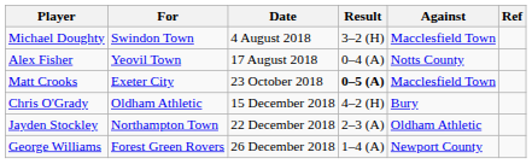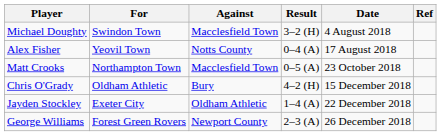 <table class="wikitable">
 <tr>
 <th>Player</th>
 <th>For</th>
+<th>Against</th>
+<th>Result</th>
 <th>Date</th>
-<th>Result</th>
-<th>Against</th>
 <th>Ref</th>
 </tr>
 <tr>
 <td> <a href='#'>Michael Doughty</a></td>
 <td><a href='#'>Swindon Town</a></td>
+<td><a href='#'>Macclesfield Town</a></td>
+<td>3–2 (H)</td>
 <td>4 August 2018</td>
-<td>3–2 (H)</td>
-<td><a href='#'>Macclesfield Town</a></td>
 <td></td>
 </tr>
 <tr>
 <td> <a href='#'>Alex Fisher</a></td>
 <td><a href='#'>Yeovil Town</a></td>
+<td><a href='#'>Notts County</a></td>
+<td>0–4 (A)</td>
 <td>17 August 2018</td>
-<td>0–4 (A)</td>
-<td><a href='#'>Notts County</a></td>
 <td></td>
 </tr>
 <tr>
 <td> <a href='#'>Matt Crooks</a></td>
-<td><a href='#'>Exeter City</a></td>
+<td><a href='#'>Northampton Town</a></td>
+<td><a href='#'>Macclesfield Town</a></td>
+<td>0–5 (A)</td>
 <td>23 October 2018</td>
-<td><strong>0–5 (A)</strong></td>
-<td><a href='#'>Macclesfield Town</a></td>
 <td></td>
 </tr>
 <tr>
 <td> <a href='#'>Chris O'Grady</a></td>
 <td><a href='#'>Oldham Athletic</a></td>
+<td><a href='#'>Bury</a></td>
+<td>4–2 (H)</td>
 <td>15 December 2018</td>
-<td>4–2 (H)</td>
-<td><a href='#'>Bury</a></td>
 <td></td>
 </tr>
 <tr>
 <td> <a href='#'>Jayden Stockley</a></td>
-<td><a href='#'>Northampton Town</a></td>
+<td><a href='#'>Exeter City</a></td>
+<td><a href='#'>Oldham Athletic</a></td>
+<td>1–4 (A)</td>
 <td>22 December 2018</td>
-<td>2–3 (A)</td>
-<td><a href='#'>Oldham Athletic</a></td>
 <td></td>
 </tr>
 <tr>
 <td> <a href='#'>George Williams</a></td>
 <td><a href='#'>Forest Green Rovers</a></td>
+<td><a href='#'>Newport County</a></td>
+<td>2–3 (A)</td>
 <td>26 December 2018</td>
-<td>1–4 (A)</td>
-<td><a href='#'>Newport County</a></td>
 <td></td>
 </tr>
 </table>
